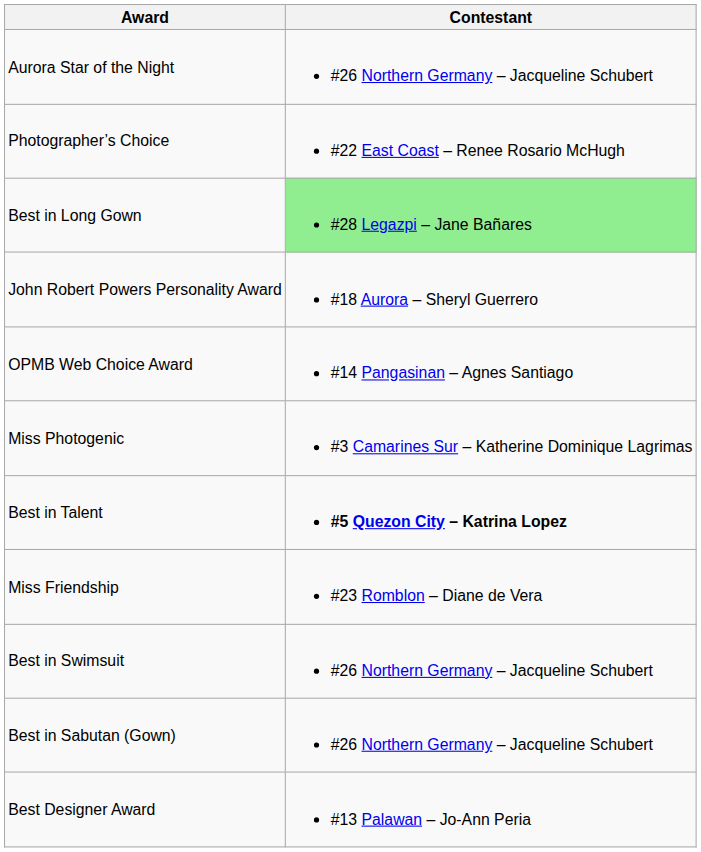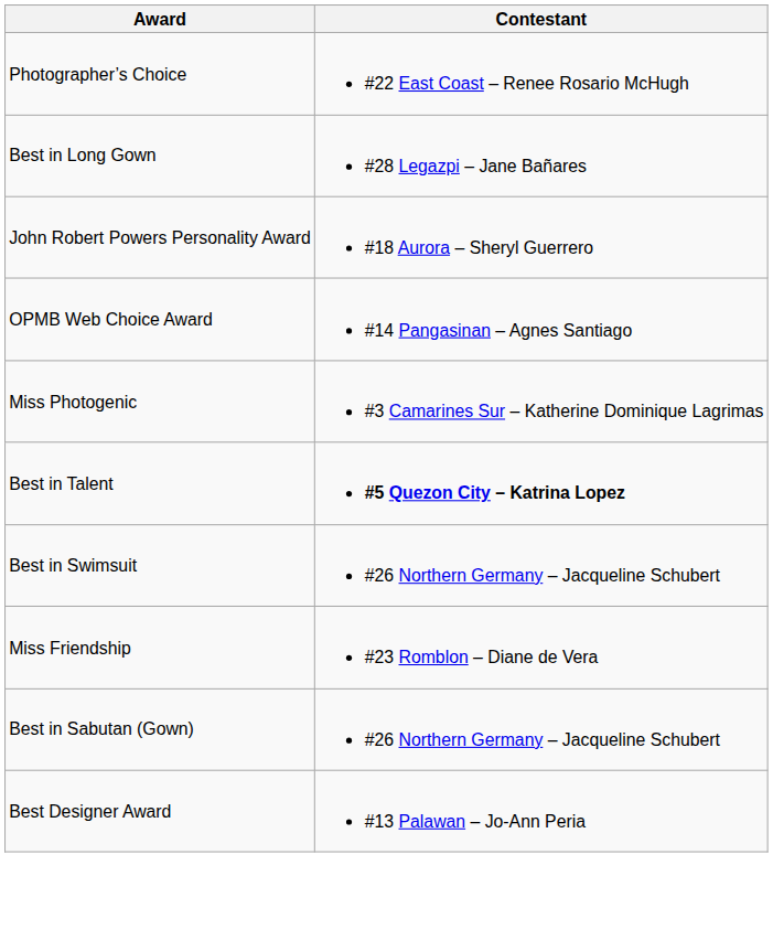 <table class="wikitable sortable" style="font-size: 95%;">
 <tr>
 <th>Award</th>
 <th>Contestant</th>
-</tr>
-<tr>
-<td>Aurora Star of the Night</td>
-<td><br><ul><li>#26 <a href='#'>Northern Germany</a> – Jacqueline Schubert</li></ul></td>
 </tr>
 <tr>
 <td>Photographer’s Choice</td>
 <td><br><ul><li>#22 <a href='#'>East Coast</a> – Renee Rosario McHugh</li></ul></td>
 </tr>
 <tr>
 <td>Best in Long Gown</td>
-<td style="background: lightgreen;"><br><ul><li>#28 <a href='#'>Legazpi</a> – Jane Bañares</li></ul></td>
+<td><br><ul><li>#28 <a href='#'>Legazpi</a> – Jane Bañares</li></ul></td>
 </tr>
 <tr>
 <td>John Robert Powers Personality Award</td>
 <td><br><ul><li>#18 <a href='#'>Aurora</a> – Sheryl Guerrero</li></ul></td>
 </tr>
 <tr>
 <td>OPMB Web Choice Award</td>
 <td><br><ul><li>#14 <a href='#'>Pangasinan</a> – Agnes Santiago</li></ul></td>
 </tr>
 <tr>
 <td>Miss Photogenic</td>
 <td><br><ul><li>#3 <a href='#'>Camarines Sur</a> – Katherine Dominique Lagrimas</li></ul></td>
 </tr>
 <tr>
 <td>Best in Talent</td>
 <td><strong><br><ul><li>#5 <a href='#'>Quezon City</a> – Katrina Lopez</li></ul></strong></td>
 </tr>
 <tr>
+<td>Best in Swimsuit</td>
+<td><br><ul><li>#26 <a href='#'>Northern Germany</a> – Jacqueline Schubert</li></ul></td>
+</tr>
+<tr>
 <td>Miss Friendship</td>
 <td><br><ul><li>#23 <a href='#'>Romblon</a> – Diane de Vera</li></ul></td>
-</tr>
-<tr>
-<td>Best in Swimsuit</td>
-<td><br><ul><li>#26 <a href='#'>Northern Germany</a> – Jacqueline Schubert</li></ul></td>
 </tr>
 <tr>
 <td>Best in Sabutan (Gown)</td>
 <td><br><ul><li>#26 <a href='#'>Northern Germany</a> – Jacqueline Schubert</li></ul></td>
 </tr>
 <tr>
 <td>Best Designer Award</td>
 <td><br><ul><li>#13 <a href='#'>Palawan</a> – Jo-Ann Peria</li></ul></td>
 </tr>
 </table>
